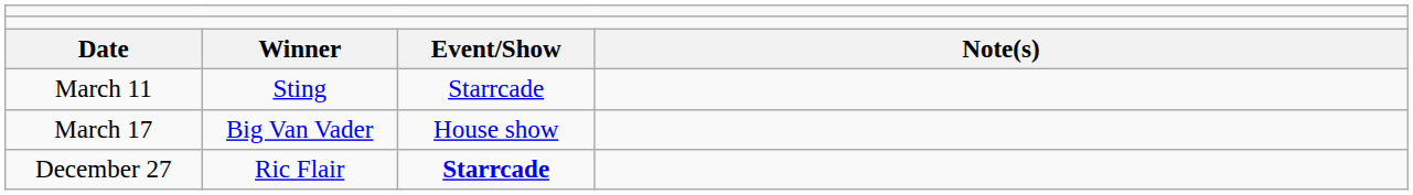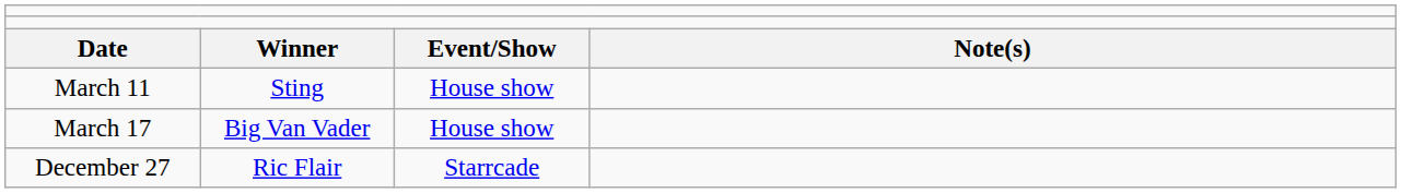 <table class="wikitable" style="text-align:center; width:100%;">
 <tr>
 <td colspan="5"></td>
 </tr>
 <tr>
 <td colspan="5"><strong></strong></td>
 </tr>
 <tr>
 <th width="14%">Date</th>
 <th width="14%">Winner</th>
 <th width="14%">Event/Show</th>
 <th width="58%">Note(s)</th>
 </tr>
 <tr>
 <td>March 11</td>
 <td><a href='#'>Sting</a></td>
-<td><a href='#'>Starrcade</a></td>
+<td><a href='#'>House show</a></td>
 <td align="left"></td>
 </tr>
 <tr>
 <td>March 17</td>
 <td><a href='#'>Big Van Vader</a></td>
 <td><a href='#'>House show</a></td>
 <td align="left"></td>
 </tr>
 <tr>
 <td>December 27</td>
 <td><a href='#'>Ric Flair</a></td>
-<td><strong><a href='#'>Starrcade</a></strong></td>
+<td><a href='#'>Starrcade</a></td>
 <td align="left"></td>
 </tr>
 </table>
